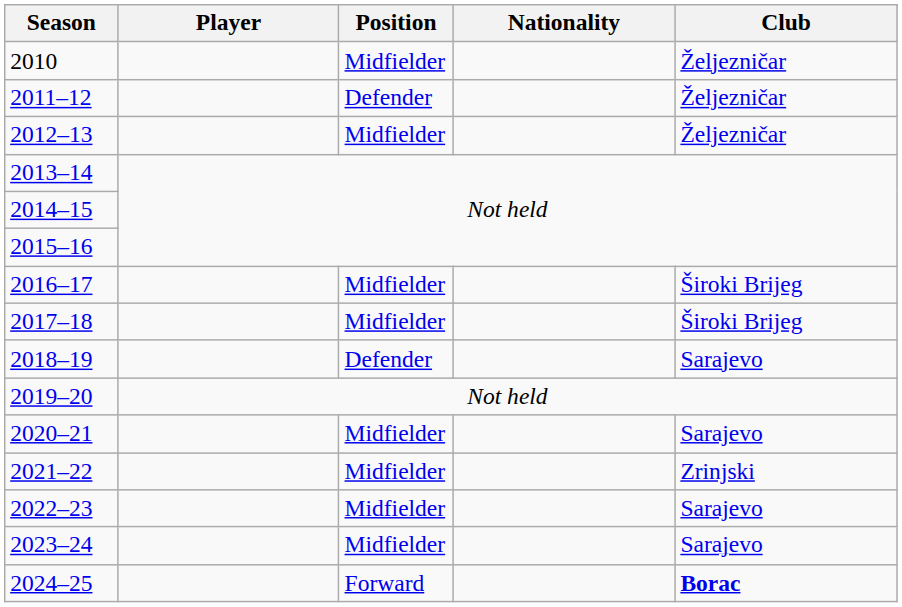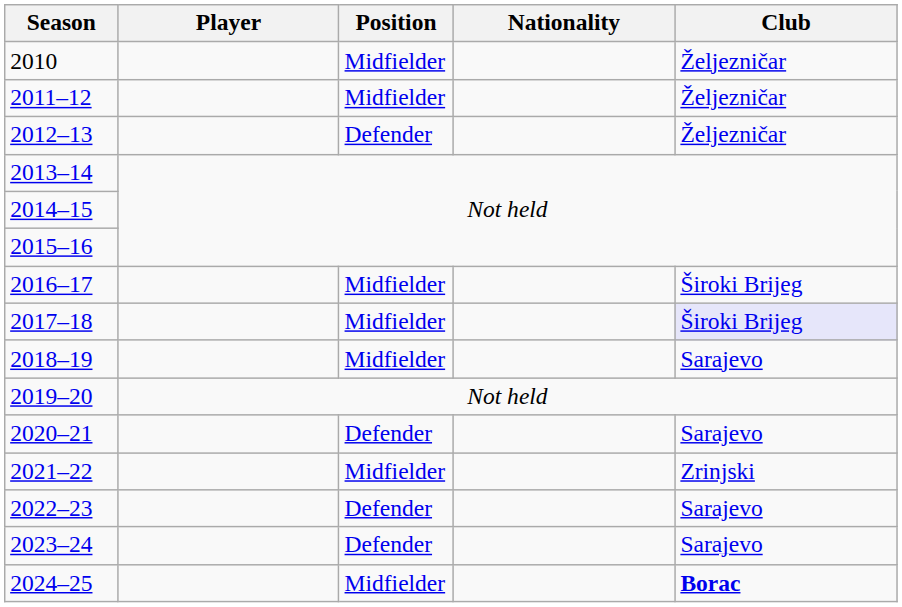 <table class="sortable wikitable plainrowheaders">
 <tr>
 <th scope="col" width=70px>Season</th>
 <th scope="col" width=145px>Player</th>
 <th scope="col" width=70px>Position</th>
 <th scope="col" width=145px>Nationality</th>
 <th scope="col" width=145px>Club</th>
 </tr>
 <tr>
 <td>2010</td>
 <td></td>
 <td><a href='#'>Midfielder</a></td>
 <td></td>
 <td><a href='#'>Željezničar</a></td>
 </tr>
 <tr>
 <td><a href='#'>2011–12</a></td>
 <td></td>
-<td><a href='#'>Defender</a></td>
+<td><a href='#'>Midfielder</a></td>
 <td></td>
 <td><a href='#'>Željezničar</a></td>
 </tr>
 <tr>
 <td><a href='#'>2012–13</a></td>
 <td></td>
-<td><a href='#'>Midfielder</a></td>
+<td><a href='#'>Defender</a></td>
 <td></td>
 <td><a href='#'>Željezničar</a></td>
 </tr>
 <tr>
 <td><a href='#'>2013–14</a></td>
 <td style="text-align:center "colspan="5" rowspan="3"><em>Not held</em></td>
 </tr>
 <tr>
 <td><a href='#'>2014–15</a></td>
 </tr>
 <tr>
 <td><a href='#'>2015–16</a></td>
 </tr>
 <tr>
 <td><a href='#'>2016–17</a></td>
 <td> </td>
 <td><a href='#'>Midfielder</a></td>
 <td></td>
 <td><a href='#'>Široki Brijeg</a></td>
 </tr>
 <tr>
 <td><a href='#'>2017–18</a></td>
 <td> </td>
 <td><a href='#'>Midfielder</a></td>
 <td></td>
-<td><a href='#'>Široki Brijeg</a></td>
+<td style="background: lavender;"><a href='#'>Široki Brijeg</a></td>
 </tr>
 <tr>
 <td><a href='#'>2018–19</a></td>
 <td></td>
-<td><a href='#'>Defender</a></td>
+<td><a href='#'>Midfielder</a></td>
 <td></td>
 <td><a href='#'>Sarajevo</a></td>
 </tr>
 <tr>
 <td><a href='#'>2019–20</a></td>
 <td style="text-align:center "colspan="5"><em>Not held</em></td>
 </tr>
 <tr>
 <td><a href='#'>2020–21</a></td>
 <td></td>
-<td><a href='#'>Midfielder</a></td>
+<td><a href='#'>Defender</a></td>
 <td></td>
 <td><a href='#'>Sarajevo</a></td>
 </tr>
 <tr>
 <td><a href='#'>2021–22</a></td>
 <td></td>
 <td><a href='#'>Midfielder</a></td>
 <td></td>
 <td><a href='#'>Zrinjski</a></td>
 </tr>
 <tr>
 <td><a href='#'>2022–23</a></td>
 <td></td>
-<td><a href='#'>Midfielder</a></td>
+<td><a href='#'>Defender</a></td>
 <td></td>
 <td><a href='#'>Sarajevo</a></td>
 </tr>
 <tr>
 <td><a href='#'>2023–24</a></td>
 <td></td>
-<td><a href='#'>Midfielder</a></td>
+<td><a href='#'>Defender</a></td>
 <td></td>
 <td><a href='#'>Sarajevo</a></td>
 </tr>
 <tr>
 <td><a href='#'>2024–25</a></td>
 <td></td>
-<td><a href='#'>Forward</a></td>
+<td><a href='#'>Midfielder</a></td>
 <td></td>
 <td><strong><a href='#'>Borac</a></strong></td>
 </tr>
 </table>
